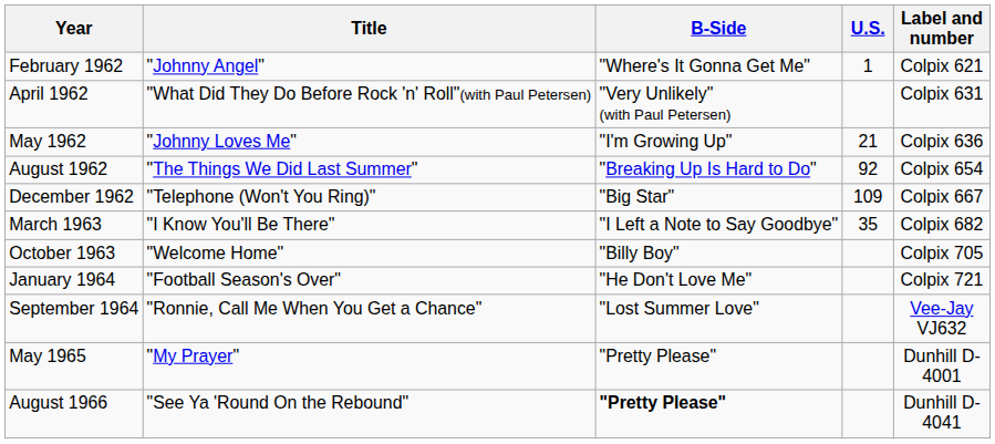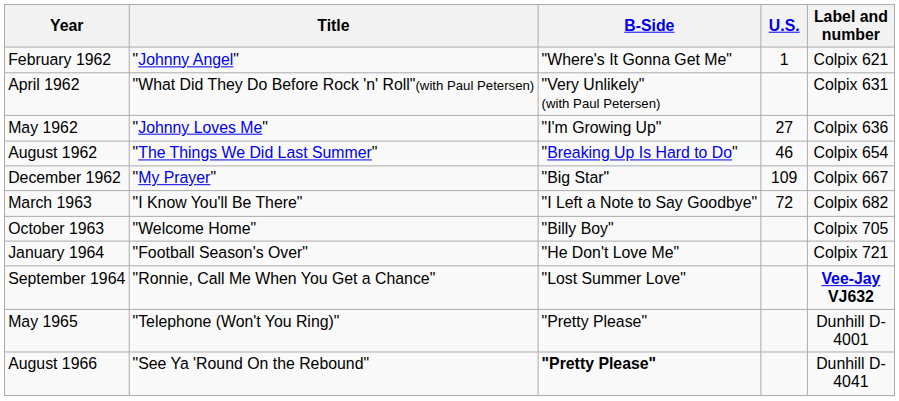 <table class="wikitable sortable">
 <tr>
 <th>Year</th>
 <th>Title</th>
 <th><a href='#'>B-Side</a></th>
 <th style="text-align:center; width:40px;"><a href='#'>U.S.</a></th>
 <th style="text-align:center; width:80px;">Label and number</th>
 </tr>
 <tr>
 <td style="text-align:left; vertical-align:top;">February 1962</td>
 <td style="text-align:left; vertical-align:top;">"<a href='#'>Johnny Angel</a>"</td>
 <td style="text-align:left; vertical-align:top;">"Where's It Gonna Get Me"</td>
 <td style="text-align:center; vertical-align:top;">1</td>
 <td style="text-align:center; vertical-align:top;">Colpix 621</td>
 </tr>
 <tr style="vertical-align:top;">
 <td style="text-align:left; ">April 1962</td>
 <td style="text-align:left; ">"What Did They Do Before Rock 'n' Roll"<small>(with Paul Petersen)</small></td>
 <td style="text-align:left; ">"Very Unlikely"<br><small>(with Paul Petersen)</small></td>
 <td style="text-align:center; "></td>
 <td style="text-align:center; ">Colpix 631</td>
 </tr>
 <tr>
 <td style="text-align:left; vertical-align:top;">May 1962</td>
 <td style="text-align:left; vertical-align:top;">"<a href='#'>Johnny Loves Me</a>"</td>
 <td style="text-align:left; vertical-align:top;">"I'm Growing Up"</td>
-<td style="text-align:center; vertical-align:top;">21</td>
+<td style="text-align:center; vertical-align:top;">27</td>
 <td style="text-align:center; vertical-align:top;">Colpix 636</td>
 </tr>
 <tr style="vertical-align:top;">
 <td style="text-align:left; ">August 1962</td>
 <td style="text-align:left; ">"<a href='#'>The Things We Did Last Summer</a>"</td>
 <td style="text-align:left; ">"<a href='#'>Breaking Up Is Hard to Do</a>"</td>
-<td style="text-align:center; ">92</td>
+<td style="text-align:center; ">46</td>
 <td style="text-align:center; ">Colpix 654</td>
 </tr>
 <tr>
 <td style="text-align:left; vertical-align:top;">December 1962</td>
-<td style="text-align:left; vertical-align:top;">"Telephone (Won't You Ring)"</td>
+<td style="text-align:left; ">"<a href='#'>My Prayer</a>"</td>
 <td style="text-align:left; vertical-align:top;">"Big Star"</td>
 <td style="text-align:center; vertical-align:top;">109</td>
 <td style="text-align:center; vertical-align:top;">Colpix 667</td>
 </tr>
 <tr>
 <td style="text-align:left; vertical-align:top;">March 1963</td>
 <td style="text-align:left; vertical-align:top;">"I Know You'll Be There"</td>
 <td style="text-align:left; vertical-align:top;">"I Left a Note to Say Goodbye"</td>
-<td style="text-align:center; vertical-align:top;">35</td>
+<td style="text-align:center; vertical-align:top;">72</td>
 <td style="text-align:center; vertical-align:top;">Colpix 682</td>
 </tr>
 <tr style="vertical-align:top;">
 <td style="text-align:left; ">October 1963</td>
 <td style="text-align:left; ">"Welcome Home"</td>
 <td style="text-align:left; ">"Billy Boy"</td>
 <td style="text-align:center; "></td>
 <td style="text-align:center; ">Colpix 705</td>
 </tr>
 <tr style="vertical-align:top;">
 <td style="text-align:left; ">January 1964</td>
 <td style="text-align:left; ">"Football Season's Over"</td>
 <td style="text-align:left; ">"He Don't Love Me"</td>
 <td style="text-align:center; "></td>
 <td style="text-align:center; ">Colpix 721</td>
 </tr>
 <tr>
 <td style="text-align:left; vertical-align:top;">September 1964</td>
 <td style="text-align:left; vertical-align:top;">"Ronnie, Call Me When You Get a Chance"</td>
 <td style="text-align:left; vertical-align:top;">"Lost Summer Love"</td>
 <td style="text-align:center; vertical-align:top;"></td>
-<td style="text-align:center; vertical-align:top;"><a href='#'>Vee-Jay</a> VJ632</td>
+<td style="text-align:center; vertical-align:top;"><strong><a href='#'>Vee-Jay</a> VJ632</strong></td>
 </tr>
 <tr style="vertical-align:top;">
 <td style="text-align:left; ">May 1965</td>
-<td style="text-align:left; ">"<a href='#'>My Prayer</a>"</td>
+<td style="text-align:left; vertical-align:top;">"Telephone (Won't You Ring)"</td>
 <td style="text-align:left; ">"Pretty Please"</td>
 <td style="text-align:center; "></td>
 <td style="text-align:center; ">Dunhill D-4001</td>
 </tr>
 <tr style="vertical-align:top;">
 <td style="text-align:left; ">August 1966</td>
 <td style="text-align:left; ">"See Ya 'Round On the Rebound"</td>
 <td style="text-align:left; "><strong>"Pretty Please"</strong></td>
 <td style="text-align:center; "></td>
 <td style="text-align:center; ">Dunhill D-4041</td>
 </tr>
 </table>
